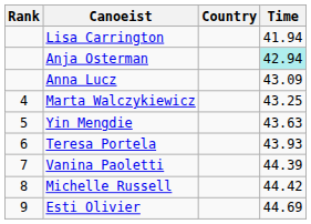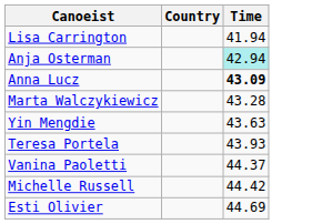 <table class="wikitable" style="text-align:center">
 <tr>
-<th>Rank</th>
 <th>Canoeist</th>
 <th>Country</th>
 <th>Time</th>
 </tr>
 <tr>
-<td></td>
 <td align="left"><a href='#'>Lisa Carrington</a></td>
 <td align="left"></td>
 <td>41.94</td>
 </tr>
 <tr>
-<td></td>
 <td align="left"><a href='#'>Anja Osterman</a></td>
 <td align="left"></td>
 <td style="background: paleturquoise;">42.94</td>
 </tr>
 <tr>
-<td></td>
 <td align="left"><a href='#'>Anna Lucz</a></td>
 <td align="left"></td>
-<td>43.09</td>
+<td><strong>43.09</strong></td>
 </tr>
 <tr>
-<td>4</td>
 <td align="left"><a href='#'>Marta Walczykiewicz</a></td>
 <td align="left"></td>
-<td>43.25</td>
+<td>43.28</td>
 </tr>
 <tr>
-<td>5</td>
 <td align="left"><a href='#'>Yin Mengdie</a></td>
 <td align="left"></td>
 <td>43.63</td>
 </tr>
 <tr>
-<td>6</td>
 <td align="left"><a href='#'>Teresa Portela</a></td>
 <td align="left"></td>
 <td>43.93</td>
 </tr>
 <tr>
-<td>7</td>
 <td align="left"><a href='#'>Vanina Paoletti</a></td>
 <td align="left"></td>
-<td>44.39</td>
+<td>44.37</td>
 </tr>
 <tr>
-<td>8</td>
 <td align="left"><a href='#'>Michelle Russell</a></td>
 <td align="left"></td>
 <td>44.42</td>
 </tr>
 <tr>
-<td>9</td>
 <td align="left"><a href='#'>Esti Olivier</a></td>
 <td align="left"></td>
 <td>44.69</td>
 </tr>
 </table>
